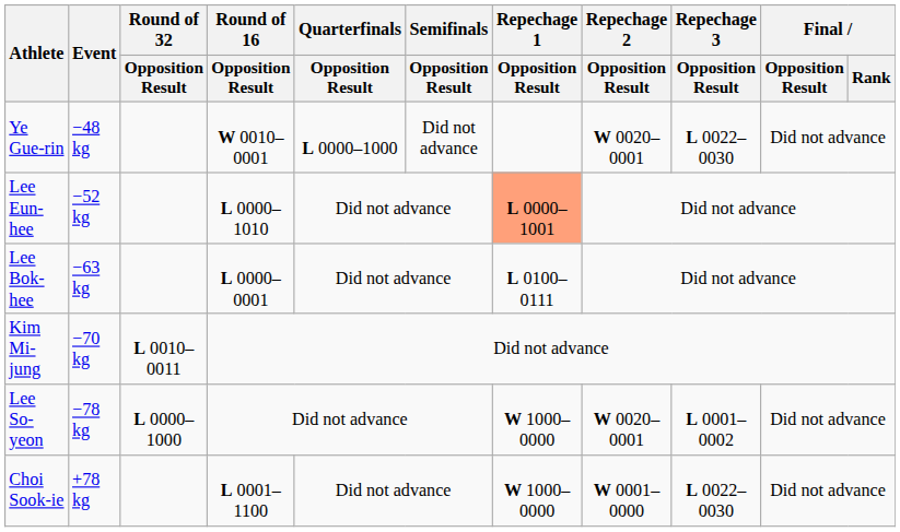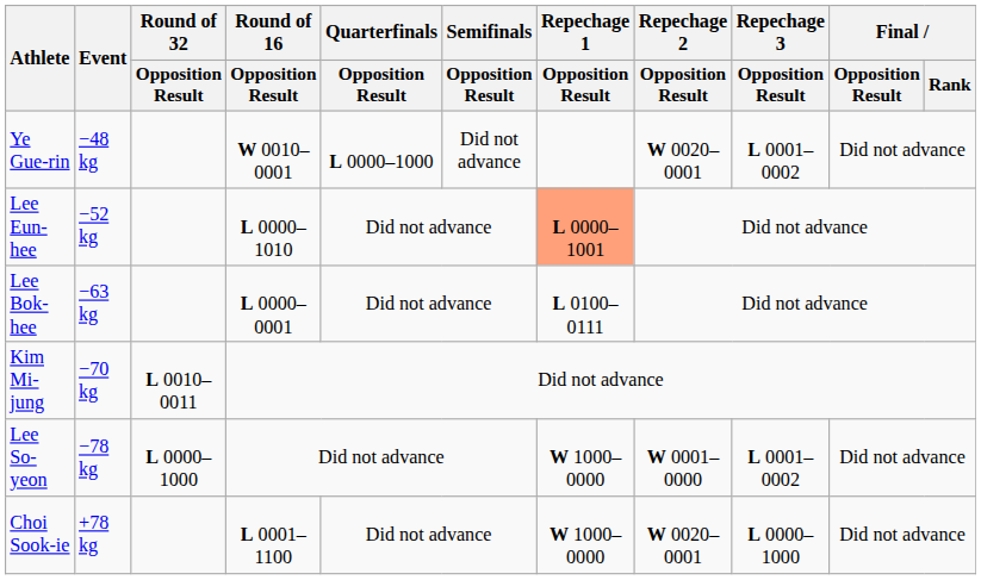 <table class="wikitable" style="font-size:90%">
 <tr>
 <th rowspan="2">Athlete</th>
 <th rowspan="2">Event</th>
 <th>Round of 32</th>
 <th>Round of 16</th>
 <th>Quarterfinals</th>
 <th>Semifinals</th>
 <th>Repechage 1</th>
 <th>Repechage 2</th>
 <th>Repechage 3</th>
 <th colspan=2>Final / </th>
 </tr>
 <tr style="font-size:95%">
 <th>Opposition<br>Result</th>
 <th>Opposition<br>Result</th>
 <th>Opposition<br>Result</th>
 <th>Opposition<br>Result</th>
 <th>Opposition<br>Result</th>
 <th>Opposition<br>Result</th>
 <th>Opposition<br>Result</th>
 <th>Opposition<br>Result</th>
 <th>Rank</th>
 </tr>
 <tr align=center>
 <td align=left><a href='#'>Ye Gue-rin</a></td>
 <td align=left><a href='#'>−48 kg</a></td>
 <td></td>
 <td><br><strong>W</strong> 0010–0001</td>
 <td><br><strong>L</strong> 0000–1000</td>
 <td>Did not advance</td>
 <td></td>
 <td><br><strong>W</strong> 0020–0001</td>
-<td><br><strong>L</strong> 0022–0030</td>
+<td><br><strong>L</strong> 0001–0002</td>
 <td colspan=2>Did not advance</td>
 </tr>
 <tr align=center>
 <td align=left><a href='#'>Lee Eun-hee</a></td>
 <td align=left><a href='#'>−52 kg</a></td>
 <td></td>
 <td><br><strong>L</strong> 0000–1010</td>
 <td colspan=2>Did not advance</td>
 <td style="background: lightsalmon;"><br><strong>L</strong> 0000–1001</td>
 <td colspan=4>Did not advance</td>
 </tr>
 <tr align=center>
 <td align=left><a href='#'>Lee Bok-hee</a></td>
 <td align=left><a href='#'>−63 kg</a></td>
 <td></td>
 <td><br><strong>L</strong> 0000–0001</td>
 <td colspan=2>Did not advance</td>
 <td><br><strong>L</strong> 0100–0111</td>
 <td colspan=4>Did not advance</td>
 </tr>
 <tr align=center>
 <td align=left><a href='#'>Kim Mi-jung</a></td>
 <td align=left><a href='#'>−70 kg</a></td>
 <td><br><strong>L</strong> 0010–0011</td>
 <td colspan=8>Did not advance</td>
 </tr>
 <tr align=center>
 <td align=left><a href='#'>Lee So-yeon</a></td>
 <td align=left><a href='#'>−78 kg</a></td>
 <td><br><strong>L</strong> 0000–1000</td>
 <td colspan=3>Did not advance</td>
 <td><br><strong>W</strong> 1000–0000</td>
-<td><br><strong>W</strong> 0020–0001</td>
+<td><br><strong>W</strong> 0001–0000</td>
 <td><br><strong>L</strong> 0001–0002</td>
 <td colspan=2>Did not advance</td>
 </tr>
 <tr align=center>
 <td align=left><a href='#'>Choi Sook-ie</a></td>
 <td align=left><a href='#'>+78 kg</a></td>
 <td></td>
 <td><br><strong>L</strong> 0001–1100</td>
 <td colspan=2>Did not advance</td>
 <td><br><strong>W</strong> 1000–0000</td>
-<td><br><strong>W</strong> 0001–0000</td>
-<td><br><strong>L</strong> 0022–0030</td>
+<td><br><strong>W</strong> 0020–0001</td>
+<td><br><strong>L</strong> 0000–1000</td>
 <td colspan=2>Did not advance</td>
 </tr>
 </table>
